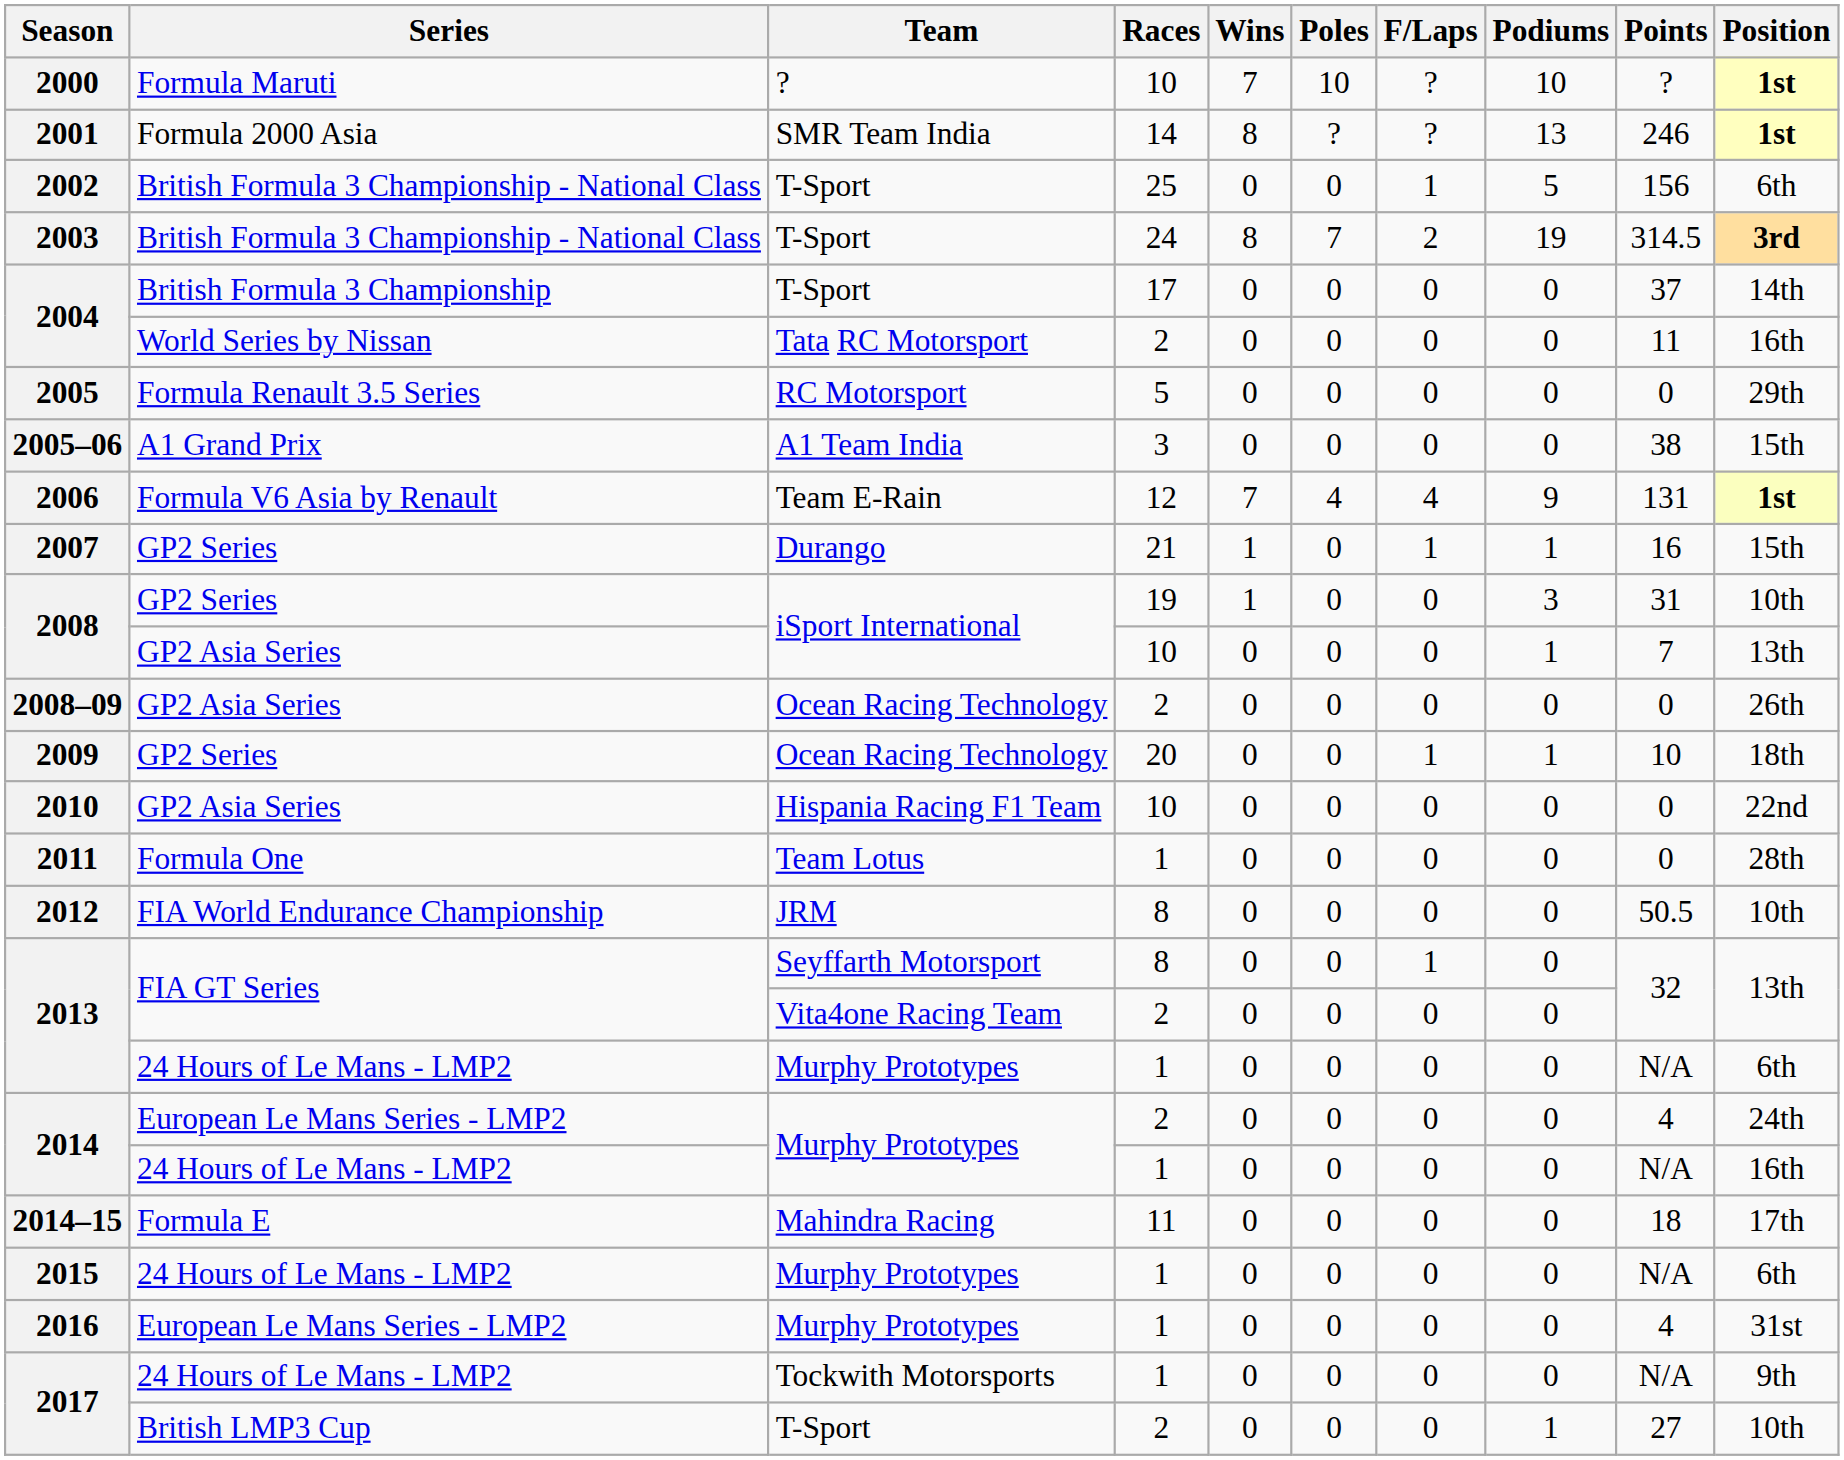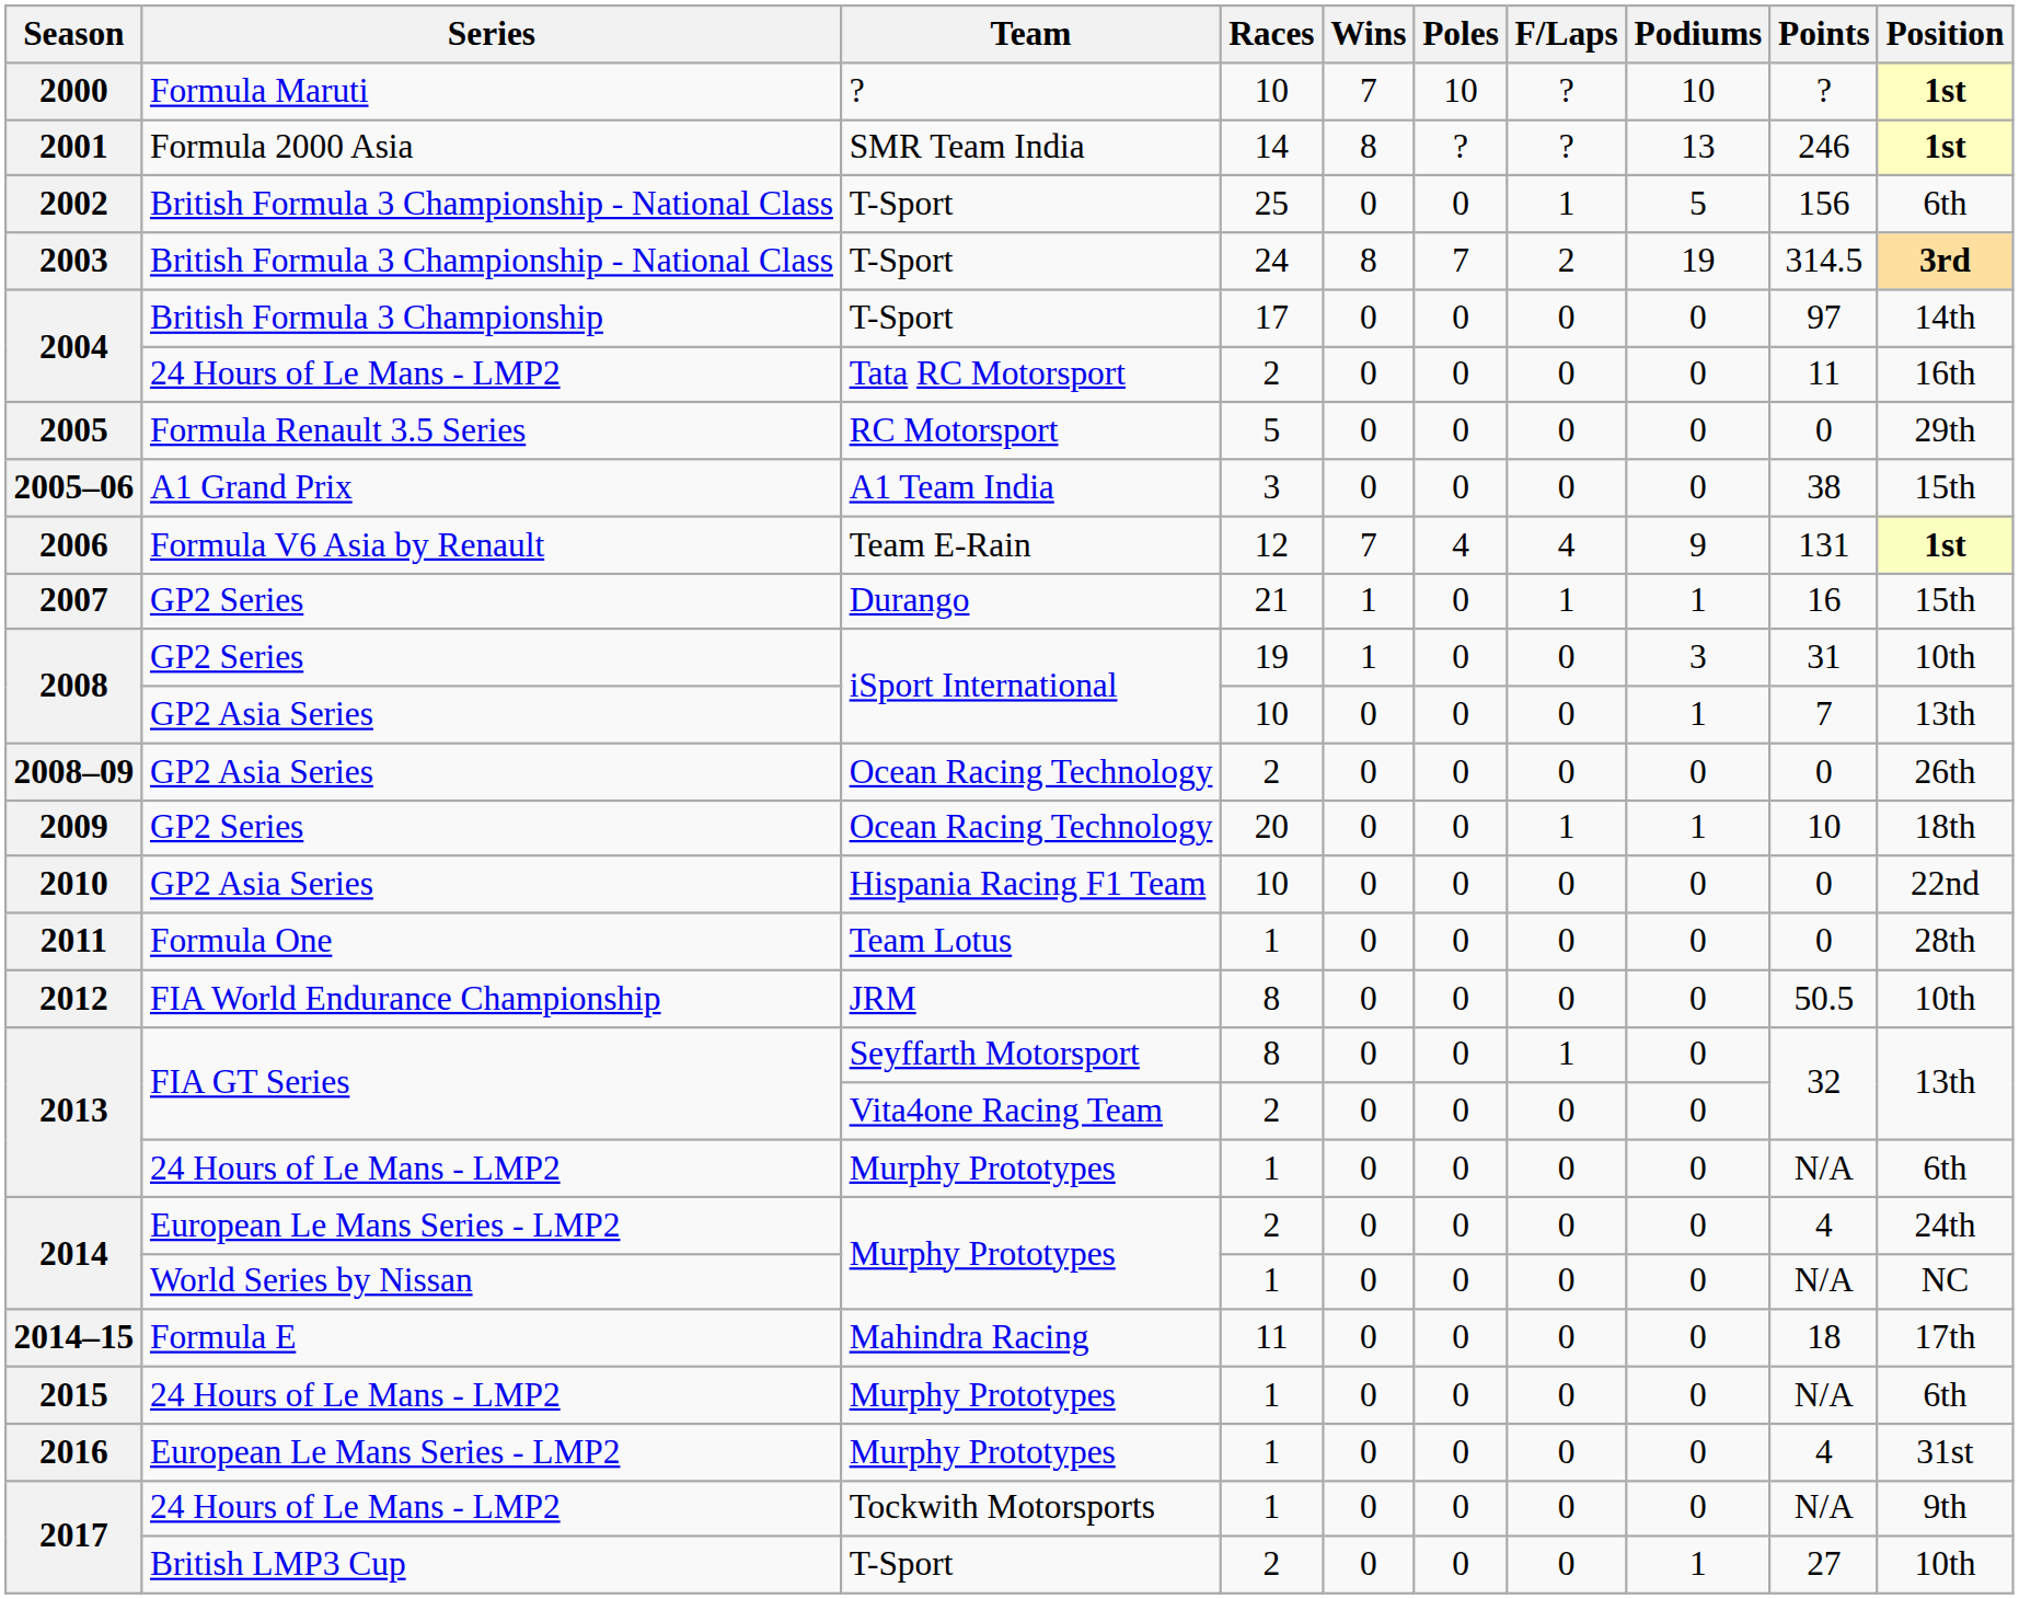 <table class="wikitable" style="font-size: 90%; text-align:center">
 <tr>
 <th>Season</th>
 <th>Series</th>
 <th>Team</th>
 <th>Races</th>
 <th>Wins</th>
 <th>Poles</th>
 <th>F/Laps</th>
 <th>Podiums</th>
 <th>Points</th>
 <th>Position</th>
 </tr>
 <tr>
 <th>2000</th>
 <td align=left><a href='#'>Formula Maruti</a></td>
 <td align=left>?</td>
 <td>10</td>
 <td>7</td>
 <td>10</td>
 <td>?</td>
 <td>10</td>
 <td>?</td>
 <td style="background:#FFFFBF;"><strong>1st</strong></td>
 </tr>
 <tr>
 <th>2001</th>
 <td align=left>Formula 2000 Asia</td>
 <td align=left>SMR Team India</td>
 <td>14</td>
 <td>8</td>
 <td>?</td>
 <td>?</td>
 <td>13</td>
 <td>246</td>
 <td style="background:#FFFFBF;"><strong>1st</strong></td>
 </tr>
 <tr>
 <th>2002</th>
 <td align=left nowrap><a href='#'>British Formula 3 Championship - National Class</a></td>
 <td align=left>T-Sport</td>
 <td>25</td>
 <td>0</td>
 <td>0</td>
 <td>1</td>
 <td>5</td>
 <td>156</td>
 <td>6th</td>
 </tr>
 <tr>
 <th>2003</th>
 <td align=left><a href='#'>British Formula 3 Championship - National Class</a></td>
 <td align=left>T-Sport</td>
 <td>24</td>
 <td>8</td>
 <td>7</td>
 <td>2</td>
 <td>19</td>
 <td>314.5</td>
 <td style="background:#FFDF9F;"><strong>3rd</strong></td>
 </tr>
 <tr>
 <th rowspan=2>2004</th>
 <td align=left><a href='#'>British Formula 3 Championship</a></td>
 <td align=left>T-Sport</td>
 <td>17</td>
 <td>0</td>
 <td>0</td>
 <td>0</td>
 <td>0</td>
-<td>37</td>
+<td>97</td>
 <td>14th</td>
 </tr>
 <tr>
-<td align=left><a href='#'>World Series by Nissan</a></td>
+<td align=left><a href='#'>24 Hours of Le Mans - LMP2</a></td>
 <td align=left><a href='#'>Tata</a> <a href='#'>RC Motorsport</a></td>
 <td>2</td>
 <td>0</td>
 <td>0</td>
 <td>0</td>
 <td>0</td>
 <td>11</td>
 <td>16th</td>
 </tr>
 <tr>
 <th>2005</th>
 <td align=left><a href='#'>Formula Renault 3.5 Series</a></td>
 <td align=left><a href='#'>RC Motorsport</a></td>
 <td>5</td>
 <td>0</td>
 <td>0</td>
 <td>0</td>
 <td>0</td>
 <td>0</td>
 <td>29th</td>
 </tr>
 <tr>
 <th>2005–06</th>
 <td align=left><a href='#'>A1 Grand Prix</a></td>
 <td align=left><a href='#'>A1 Team India</a></td>
 <td>3</td>
 <td>0</td>
 <td>0</td>
 <td>0</td>
 <td>0</td>
 <td>38</td>
 <td>15th</td>
 </tr>
 <tr>
 <th>2006</th>
 <td align=left><a href='#'>Formula V6 Asia by Renault</a></td>
 <td align=left>Team E-Rain</td>
 <td>12</td>
 <td>7</td>
 <td>4</td>
 <td>4</td>
 <td>9</td>
 <td>131</td>
 <td style="background:#FBFFBF;"><strong>1st</strong></td>
 </tr>
 <tr>
 <th>2007</th>
 <td align=left><a href='#'>GP2 Series</a></td>
 <td align=left><a href='#'>Durango</a></td>
 <td>21</td>
 <td>1</td>
 <td>0</td>
 <td>1</td>
 <td>1</td>
 <td>16</td>
 <td>15th</td>
 </tr>
 <tr>
 <th rowspan=2>2008</th>
 <td align=left><a href='#'>GP2 Series</a></td>
 <td align=left rowspan=2><a href='#'>iSport International</a></td>
 <td>19</td>
 <td>1</td>
 <td>0</td>
 <td>0</td>
 <td>3</td>
 <td>31</td>
 <td>10th</td>
 </tr>
 <tr>
 <td align=left><a href='#'>GP2 Asia Series</a></td>
 <td>10</td>
 <td>0</td>
 <td>0</td>
 <td>0</td>
 <td>1</td>
 <td>7</td>
 <td>13th</td>
 </tr>
 <tr>
 <th nowrap>2008–09</th>
 <td align=left><a href='#'>GP2 Asia Series</a></td>
 <td align=left nowrap><a href='#'>Ocean Racing Technology</a></td>
 <td>2</td>
 <td>0</td>
 <td>0</td>
 <td>0</td>
 <td>0</td>
 <td>0</td>
 <td>26th</td>
 </tr>
 <tr>
 <th>2009</th>
 <td align=left><a href='#'>GP2 Series</a></td>
 <td align=left><a href='#'>Ocean Racing Technology</a></td>
 <td>20</td>
 <td>0</td>
 <td>0</td>
 <td>1</td>
 <td>1</td>
 <td>10</td>
 <td>18th</td>
 </tr>
 <tr>
 <th>2010</th>
 <td align=left><a href='#'>GP2 Asia Series</a></td>
 <td align=left><a href='#'>Hispania Racing F1 Team</a></td>
 <td>10</td>
 <td>0</td>
 <td>0</td>
 <td>0</td>
 <td>0</td>
 <td>0</td>
 <td>22nd</td>
 </tr>
 <tr>
 <th>2011</th>
 <td align=left><a href='#'>Formula One</a></td>
 <td align=left><a href='#'>Team Lotus</a></td>
 <td>1</td>
 <td>0</td>
 <td>0</td>
 <td>0</td>
 <td>0</td>
 <td>0</td>
 <td>28th</td>
 </tr>
 <tr>
 <th>2012</th>
 <td align=left><a href='#'>FIA World Endurance Championship</a></td>
 <td align=left><a href='#'>JRM</a></td>
 <td>8</td>
 <td>0</td>
 <td>0</td>
 <td>0</td>
 <td>0</td>
 <td>50.5</td>
 <td>10th</td>
 </tr>
 <tr>
 <th rowspan=3>2013</th>
 <td rowspan=2 align=left><a href='#'>FIA GT Series</a></td>
 <td align=left><a href='#'>Seyffarth Motorsport</a></td>
 <td>8</td>
 <td>0</td>
 <td>0</td>
 <td>1</td>
 <td>0</td>
 <td rowspan=2>32</td>
 <td rowspan=2>13th</td>
 </tr>
 <tr>
 <td align=left><a href='#'>Vita4one Racing Team</a></td>
 <td>2</td>
 <td>0</td>
 <td>0</td>
 <td>0</td>
 <td>0</td>
 </tr>
 <tr>
 <td align=left><a href='#'>24 Hours of Le Mans - LMP2</a></td>
 <td align=left><a href='#'>Murphy Prototypes</a></td>
 <td>1</td>
 <td>0</td>
 <td>0</td>
 <td>0</td>
 <td>0</td>
 <td>N/A</td>
 <td>6th</td>
 </tr>
 <tr>
 <th rowspan=2>2014</th>
 <td align=left><a href='#'>European Le Mans Series - LMP2</a></td>
 <td align=left rowspan=2><a href='#'>Murphy Prototypes</a></td>
 <td>2</td>
 <td>0</td>
 <td>0</td>
 <td>0</td>
 <td>0</td>
 <td>4</td>
 <td>24th</td>
 </tr>
 <tr>
-<td align=left><a href='#'>24 Hours of Le Mans - LMP2</a></td>
+<td align=left><a href='#'>World Series by Nissan</a></td>
 <td>1</td>
 <td>0</td>
 <td>0</td>
 <td>0</td>
 <td>0</td>
 <td>N/A</td>
-<td>16th</td>
+<td>NC</td>
 </tr>
 <tr>
 <th>2014–15</th>
 <td align=left><a href='#'>Formula E</a></td>
 <td align=left><a href='#'>Mahindra Racing</a></td>
 <td>11</td>
 <td>0</td>
 <td>0</td>
 <td>0</td>
 <td>0</td>
 <td>18</td>
 <td>17th</td>
 </tr>
 <tr>
 <th>2015</th>
 <td align=left><a href='#'>24 Hours of Le Mans - LMP2</a></td>
 <td align=left><a href='#'>Murphy Prototypes</a></td>
 <td>1</td>
 <td>0</td>
 <td>0</td>
 <td>0</td>
 <td>0</td>
 <td>N/A</td>
 <td>6th</td>
 </tr>
 <tr>
 <th>2016</th>
 <td align=left><a href='#'>European Le Mans Series - LMP2</a></td>
 <td align=left><a href='#'>Murphy Prototypes</a></td>
 <td>1</td>
 <td>0</td>
 <td>0</td>
 <td>0</td>
 <td>0</td>
 <td>4</td>
 <td>31st</td>
 </tr>
 <tr>
 <th rowspan="2">2017</th>
 <td align=left><a href='#'>24 Hours of Le Mans - LMP2</a></td>
 <td align=left>Tockwith Motorsports</td>
 <td>1</td>
 <td>0</td>
 <td>0</td>
 <td>0</td>
 <td>0</td>
 <td>N/A</td>
 <td>9th</td>
 </tr>
 <tr>
 <td align=left><a href='#'>British LMP3 Cup</a></td>
 <td align=left>T-Sport</td>
 <td>2</td>
 <td>0</td>
 <td>0</td>
 <td>0</td>
 <td>1</td>
 <td>27</td>
 <td>10th</td>
 </tr>
 </table>
